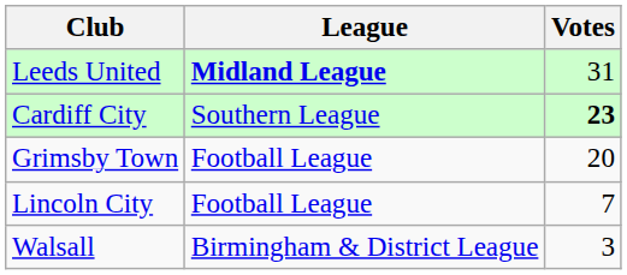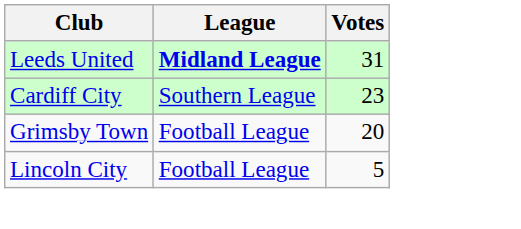 <table class=wikitable style=text-align:left>
 <tr>
 <th>Club</th>
 <th>League</th>
 <th>Votes</th>
 </tr>
 <tr bgcolor=ccffcc>
 <td><a href='#'>Leeds United</a></td>
 <td><strong><a href='#'>Midland League</a></strong></td>
 <td align=right>31</td>
 </tr>
 <tr bgcolor=ccffcc>
 <td><a href='#'>Cardiff City</a></td>
 <td align=left><a href='#'>Southern League</a></td>
-<td align=right><strong>23</strong></td>
+<td align=right>23</td>
 </tr>
 <tr>
 <td><a href='#'>Grimsby Town</a></td>
 <td><a href='#'>Football League</a></td>
 <td align=right>20</td>
 </tr>
 <tr>
 <td><a href='#'>Lincoln City</a></td>
 <td><a href='#'>Football League</a></td>
-<td align=right>7</td>
-</tr>
-<tr>
-<td><a href='#'>Walsall</a></td>
-<td><a href='#'>Birmingham & District League</a></td>
-<td align=right>3</td>
+<td align=right>5</td>
 </tr>
 </table>
